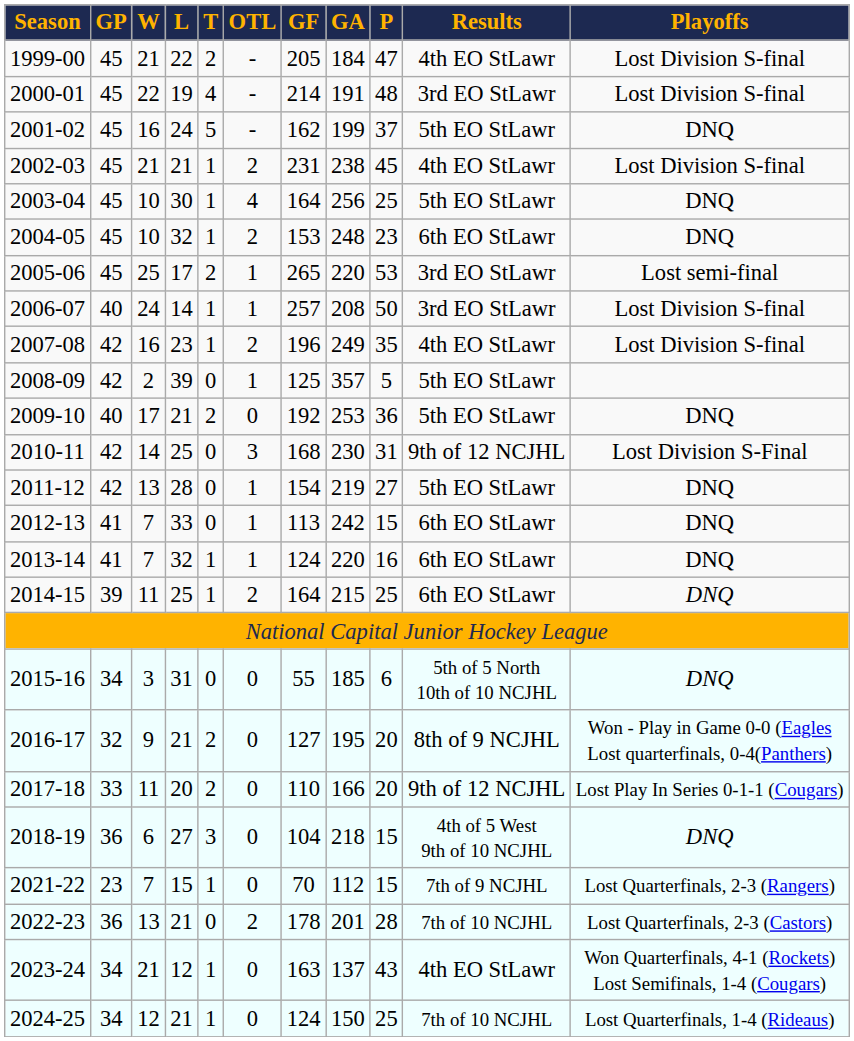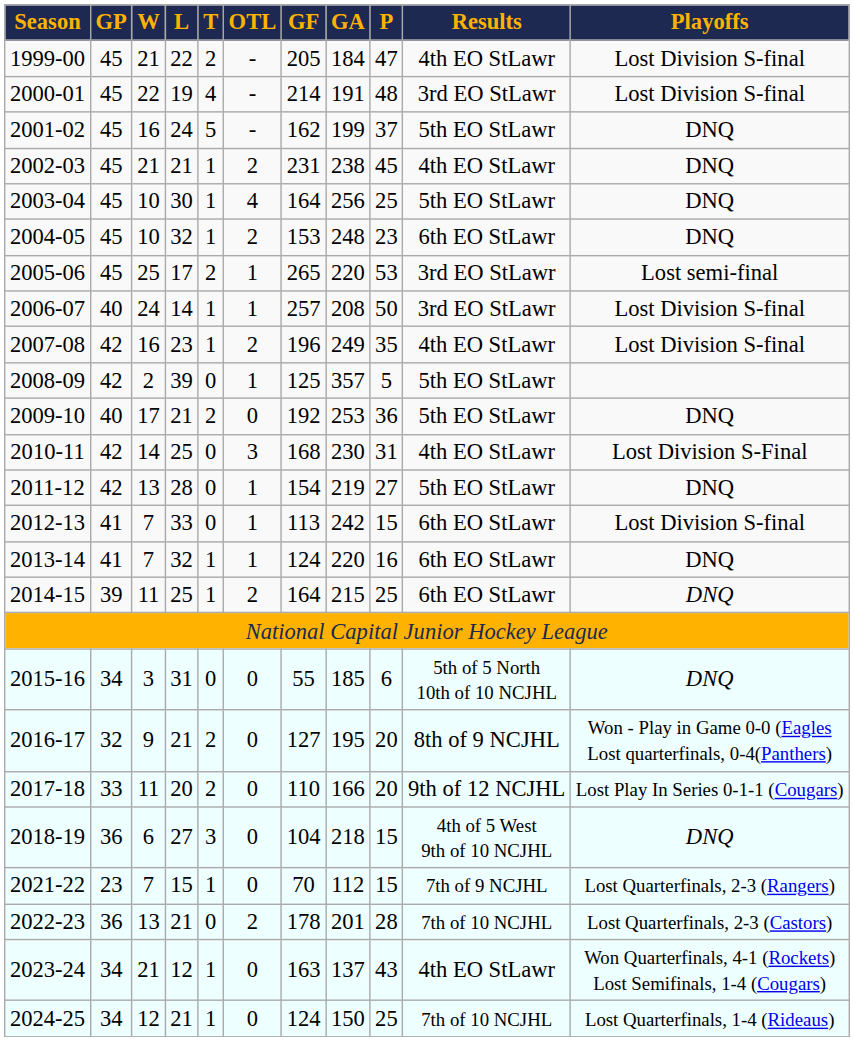 <table class="wikitable">
 <tr align="center" style="color: #FFB300" bgcolor="#1D2951">
 <td><strong>Season</strong></td>
 <td><strong>GP</strong></td>
 <td><strong>W</strong></td>
 <td><strong>L</strong></td>
 <td><strong>T</strong></td>
 <td><strong>OTL</strong></td>
 <td><strong>GF</strong></td>
 <td><strong>GA</strong></td>
 <td><strong>P</strong></td>
 <td><strong>Results</strong></td>
 <td><strong>Playoffs</strong></td>
 </tr>
 <tr align="center">
 <td>1999-00</td>
 <td>45</td>
 <td>21</td>
 <td>22</td>
 <td>2</td>
 <td>-</td>
 <td>205</td>
 <td>184</td>
 <td>47</td>
 <td>4th EO StLawr</td>
 <td>Lost Division S-final</td>
 </tr>
 <tr align="center">
 <td>2000-01</td>
 <td>45</td>
 <td>22</td>
 <td>19</td>
 <td>4</td>
 <td>-</td>
 <td>214</td>
 <td>191</td>
 <td>48</td>
 <td>3rd EO StLawr</td>
 <td>Lost Division S-final</td>
 </tr>
 <tr align="center">
 <td>2001-02</td>
 <td>45</td>
 <td>16</td>
 <td>24</td>
 <td>5</td>
 <td>-</td>
 <td>162</td>
 <td>199</td>
 <td>37</td>
 <td>5th EO StLawr</td>
 <td>DNQ</td>
 </tr>
 <tr align="center">
 <td>2002-03</td>
 <td>45</td>
 <td>21</td>
 <td>21</td>
 <td>1</td>
 <td>2</td>
 <td>231</td>
 <td>238</td>
 <td>45</td>
 <td>4th EO StLawr</td>
-<td>Lost Division S-final</td>
+<td>DNQ</td>
 </tr>
 <tr align="center">
 <td>2003-04</td>
 <td>45</td>
 <td>10</td>
 <td>30</td>
 <td>1</td>
 <td>4</td>
 <td>164</td>
 <td>256</td>
 <td>25</td>
 <td>5th EO StLawr</td>
 <td>DNQ</td>
 </tr>
 <tr align="center">
 <td>2004-05</td>
 <td>45</td>
 <td>10</td>
 <td>32</td>
 <td>1</td>
 <td>2</td>
 <td>153</td>
 <td>248</td>
 <td>23</td>
 <td>6th EO StLawr</td>
 <td>DNQ</td>
 </tr>
 <tr align="center">
 <td>2005-06</td>
 <td>45</td>
 <td>25</td>
 <td>17</td>
 <td>2</td>
 <td>1</td>
 <td>265</td>
 <td>220</td>
 <td>53</td>
 <td>3rd EO StLawr</td>
 <td>Lost semi-final</td>
 </tr>
 <tr align="center">
 <td>2006-07</td>
 <td>40</td>
 <td>24</td>
 <td>14</td>
 <td>1</td>
 <td>1</td>
 <td>257</td>
 <td>208</td>
 <td>50</td>
 <td>3rd EO StLawr</td>
 <td>Lost Division S-final</td>
 </tr>
 <tr align="center">
 <td>2007-08</td>
 <td>42</td>
 <td>16</td>
 <td>23</td>
 <td>1</td>
 <td>2</td>
 <td>196</td>
 <td>249</td>
 <td>35</td>
 <td>4th EO StLawr</td>
 <td>Lost Division S-final</td>
 </tr>
 <tr align="center">
 <td>2008-09</td>
 <td>42</td>
 <td>2</td>
 <td>39</td>
 <td>0</td>
 <td>1</td>
 <td>125</td>
 <td>357</td>
 <td>5</td>
 <td>5th EO StLawr</td>
 <td></td>
 </tr>
 <tr align="center">
 <td>2009-10</td>
 <td>40</td>
 <td>17</td>
 <td>21</td>
 <td>2</td>
 <td>0</td>
 <td>192</td>
 <td>253</td>
 <td>36</td>
 <td>5th EO StLawr</td>
 <td>DNQ</td>
 </tr>
 <tr align="center">
 <td>2010-11</td>
 <td>42</td>
 <td>14</td>
 <td>25</td>
 <td>0</td>
 <td>3</td>
 <td>168</td>
 <td>230</td>
 <td>31</td>
-<td>9th of 12 NCJHL</td>
+<td>4th EO StLawr</td>
 <td>Lost Division S-Final</td>
 </tr>
 <tr align="center">
 <td>2011-12</td>
 <td>42</td>
 <td>13</td>
 <td>28</td>
 <td>0</td>
 <td>1</td>
 <td>154</td>
 <td>219</td>
 <td>27</td>
 <td>5th EO StLawr</td>
 <td>DNQ</td>
 </tr>
 <tr align="center">
 <td>2012-13</td>
 <td>41</td>
 <td>7</td>
 <td>33</td>
 <td>0</td>
 <td>1</td>
 <td>113</td>
 <td>242</td>
 <td>15</td>
 <td>6th EO StLawr</td>
-<td>DNQ</td>
+<td>Lost Division S-final</td>
 </tr>
 <tr align="center">
 <td>2013-14</td>
 <td>41</td>
 <td>7</td>
 <td>32</td>
 <td>1</td>
 <td>1</td>
 <td>124</td>
 <td>220</td>
 <td>16</td>
 <td>6th EO StLawr</td>
 <td>DNQ</td>
 </tr>
 <tr align="center">
 <td>2014-15</td>
 <td>39</td>
 <td>11</td>
 <td>25</td>
 <td>1</td>
 <td>2</td>
 <td>164</td>
 <td>215</td>
 <td>25</td>
 <td>6th EO StLawr</td>
 <td><em>DNQ</em></td>
 </tr>
 <tr align="center" style="color: #1D2951" bgcolor="FFB300">
 <td colspan="11"><em>National Capital Junior Hockey League</em></td>
 </tr>
 <tr align="center" bgcolor=#eeffff>
 <td>2015-16</td>
 <td>34</td>
 <td>3</td>
 <td>31</td>
 <td>0</td>
 <td>0</td>
 <td>55</td>
 <td>185</td>
 <td>6</td>
 <td><small>5th of 5 North<br>10th of 10 NCJHL </small></td>
 <td><em>DNQ</em></td>
 </tr>
 <tr align="center" bgcolor=#eeffff>
 <td>2016-17</td>
 <td>32</td>
 <td>9</td>
 <td>21</td>
 <td>2</td>
 <td>0</td>
 <td>127</td>
 <td>195</td>
 <td>20</td>
 <td>8th of 9 NCJHL</td>
 <td><small>Won - Play in Game 0-0 (<a href='#'>Eagles</a><br>Lost quarterfinals, 0-4(<a href='#'>Panthers</a>)</small></td>
 </tr>
 <tr align="center" bgcolor=#eeffff>
 <td>2017-18</td>
 <td>33</td>
 <td>11</td>
 <td>20</td>
 <td>2</td>
 <td>0</td>
 <td>110</td>
 <td>166</td>
 <td>20</td>
 <td>9th of 12 NCJHL</td>
 <td><small>Lost  Play In Series 0-1-1 (<a href='#'>Cougars</a>)</small></td>
 </tr>
 <tr align="center" bgcolor=#eeffff>
 <td>2018-19</td>
 <td>36</td>
 <td>6</td>
 <td>27</td>
 <td>3</td>
 <td>0</td>
 <td>104</td>
 <td>218</td>
 <td>15</td>
 <td><small>4th of 5 West<br>9th of 10 NCJHL </small></td>
 <td><em>DNQ</em></td>
 </tr>
 <tr align="center" bgcolor=#eeffff>
 <td>2021-22</td>
 <td>23</td>
 <td>7</td>
 <td>15</td>
 <td>1</td>
 <td>0</td>
 <td>70</td>
 <td>112</td>
 <td>15</td>
 <td><small>7th of 9 NCJHL </small></td>
 <td><small>Lost  Quarterfinals, 2-3 (<a href='#'>Rangers</a>)</small></td>
 </tr>
 <tr align="center" bgcolor=#eeffff>
 <td>2022-23</td>
 <td>36</td>
 <td>13</td>
 <td>21</td>
 <td>0</td>
 <td>2</td>
 <td>178</td>
 <td>201</td>
 <td>28</td>
 <td><small>7th of 10 NCJHL </small></td>
 <td><small>Lost  Quarterfinals, 2-3 (<a href='#'>Castors</a>)</small></td>
 </tr>
 <tr align="center" bgcolor=#eeffff>
 <td>2023-24</td>
 <td>34</td>
 <td>21</td>
 <td>12</td>
 <td>1</td>
 <td>0</td>
 <td>163</td>
 <td>137</td>
 <td>43</td>
 <td>4th EO StLawr</td>
 <td><small>Won  Quarterfinals, 4-1 (<a href='#'>Rockets</a>)<br>Lost Semifinals, 1-4 (<a href='#'>Cougars</a>)</small></td>
 </tr>
 <tr align="center" bgcolor=#eeffff>
 <td>2024-25</td>
 <td>34</td>
 <td>12</td>
 <td>21</td>
 <td>1</td>
 <td>0</td>
 <td>124</td>
 <td>150</td>
 <td>25</td>
 <td><small>7th of 10 NCJHL </small></td>
 <td><small>Lost  Quarterfinals, 1-4 (<a href='#'>Rideaus</a>)</small></td>
 </tr>
 </table>
